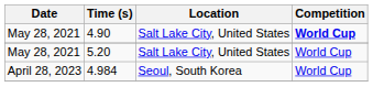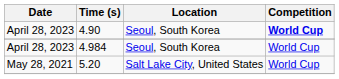 <table class="wikitable">
 <tr>
 <th>Date</th>
 <th>Time (s)</th>
 <th>Location</th>
 <th>Competition</th>
 </tr>
 <tr>
-<td>May 28, 2021</td>
+<td>April 28, 2023</td>
 <td>4.90 </td>
-<td><a href='#'>Salt Lake City</a>, United States</td>
+<td><a href='#'>Seoul</a>, South Korea</td>
 <td><strong><a href='#'>World Cup</a></strong></td>
 </tr>
 <tr>
+</tr>
+<tr>
+<td>April 28, 2023</td>
+<td>4.984 </td>
+<td><a href='#'>Seoul</a>, South Korea</td>
+<td><a href='#'>World Cup</a></td>
 </tr>
 <tr>
 <td>May 28, 2021</td>
 <td>5.20</td>
 <td><a href='#'>Salt Lake City</a>, United States</td>
 <td><a href='#'>World Cup</a></td>
 </tr>
 <tr>
-<td>April 28, 2023</td>
-<td>4.984 </td>
-<td><a href='#'>Seoul</a>, South Korea</td>
-<td><a href='#'>World Cup</a></td>
-</tr>
-<tr>
 </tr>
 </table>
